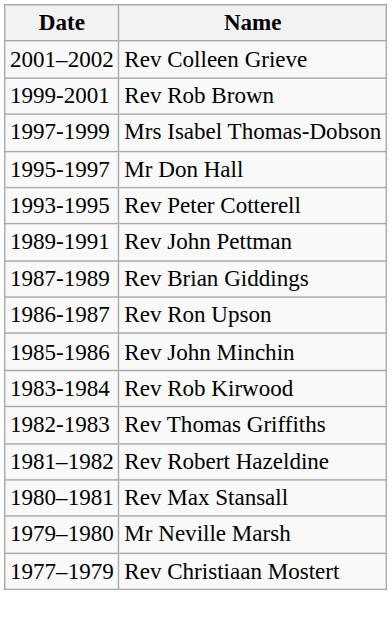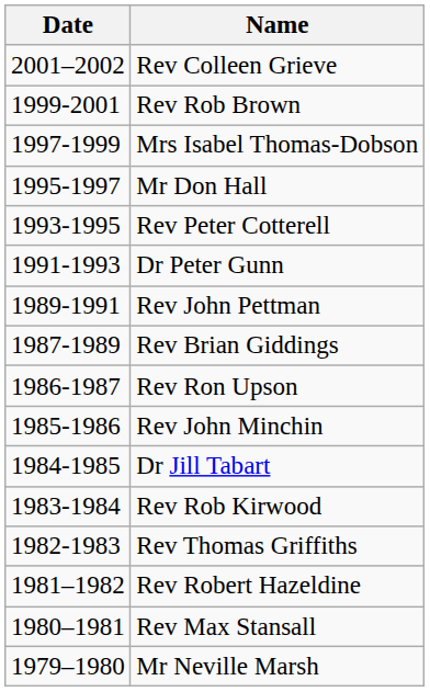 <table class="wikitable">
 <tr>
 <th>Date</th>
 <th>Name</th>
 </tr>
 <tr>
 <td>2001–2002</td>
 <td>Rev Colleen Grieve</td>
 </tr>
 <tr>
 <td>1999-2001</td>
 <td>Rev Rob Brown</td>
 </tr>
 <tr>
 <td>1997-1999</td>
 <td>Mrs Isabel Thomas-Dobson</td>
 </tr>
 <tr>
 <td>1995-1997</td>
 <td>Mr Don Hall</td>
 </tr>
 <tr>
 <td>1993-1995</td>
 <td>Rev Peter Cotterell</td>
 </tr>
 <tr>
+<td>1991-1993</td>
+<td>Dr Peter Gunn</td>
+</tr>
+<tr>
 <td>1989-1991</td>
 <td>Rev John Pettman</td>
 </tr>
 <tr>
 <td>1987-1989</td>
 <td>Rev Brian Giddings</td>
 </tr>
 <tr>
 <td>1986-1987</td>
 <td>Rev Ron Upson</td>
 </tr>
 <tr>
 <td>1985-1986</td>
 <td>Rev John Minchin</td>
+</tr>
+<tr>
+<td>1984-1985</td>
+<td>Dr <a href='#'>Jill Tabart</a></td>
 </tr>
 <tr>
 <td>1983-1984</td>
 <td>Rev Rob Kirwood</td>
 </tr>
 <tr>
 <td>1982-1983</td>
 <td>Rev Thomas Griffiths</td>
 </tr>
 <tr>
 <td>1981–1982</td>
 <td>Rev Robert Hazeldine</td>
 </tr>
 <tr>
 <td>1980–1981</td>
 <td>Rev Max Stansall</td>
 </tr>
 <tr>
 <td>1979–1980</td>
 <td>Mr Neville Marsh</td>
 </tr>
-<tr>
-<td>1977–1979</td>
-<td>Rev Christiaan Mostert</td>
-</tr>
 </table>
